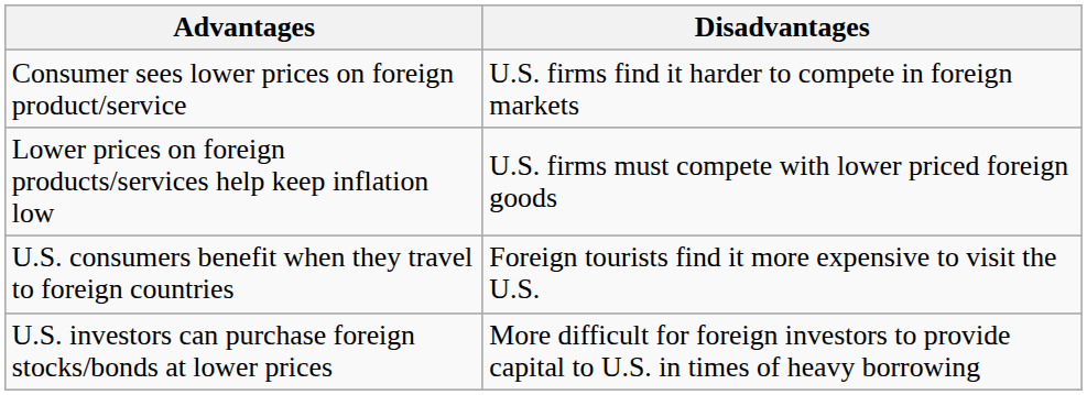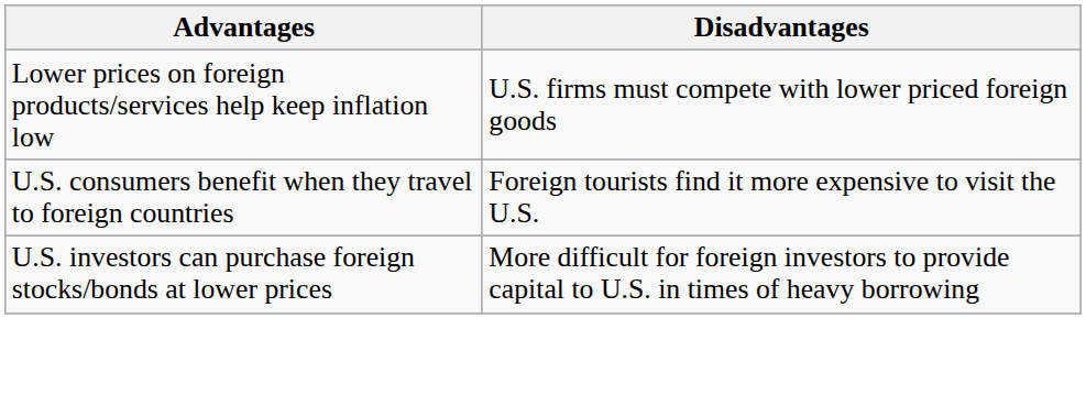 <table class="wikitable">
 <tr>
 <th>Advantages</th>
 <th>Disadvantages</th>
-</tr>
-<tr>
-<td>Consumer sees lower prices on foreign product/service</td>
-<td>U.S. firms find it harder to compete in foreign markets</td>
 </tr>
 <tr>
 <td>Lower prices on foreign products/services help keep inflation low</td>
 <td>U.S. firms must compete with lower priced foreign goods</td>
 </tr>
 <tr>
 <td>U.S. consumers benefit when they travel to foreign countries</td>
 <td>Foreign tourists find it more expensive to visit the U.S.</td>
 </tr>
 <tr>
 <td>U.S. investors can purchase foreign stocks/bonds at lower prices</td>
 <td>More difficult for foreign investors to provide capital to U.S. in times of heavy borrowing</td>
 </tr>
 </table>
